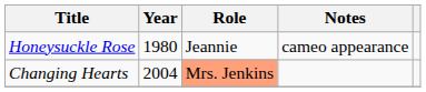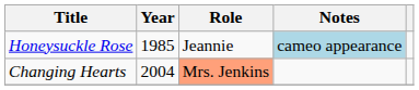 <table class="wikitable sortable plainrowheaders">
 <tr align="center">
 <th scope="col">Title</th>
 <th scope="col">Year</th>
 <th scope="col">Role</th>
 <th scope="col" class="unsortable">Notes</th>
 <th></th>
 </tr>
 <tr>
 <td><em><a href='#'>Honeysuckle Rose</a></em></td>
-<td>1980</td>
+<td>1985</td>
 <td>Jeannie</td>
-<td>cameo appearance</td>
+<td style="background: lightblue;">cameo appearance</td>
 <td align="center"></td>
 </tr>
 <tr>
 <td><em>Changing Hearts</em></td>
 <td>2004</td>
 <td style="background: lightsalmon;">Mrs. Jenkins</td>
 <td></td>
 <td align="center"></td>
 </tr>
 <tr>
 </tr>
 </table>
